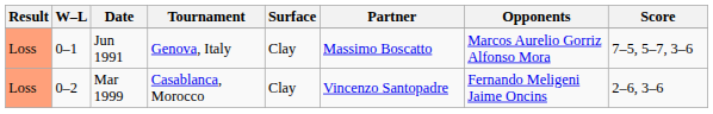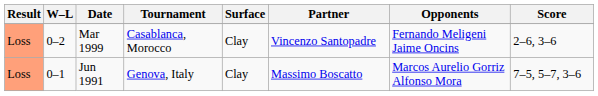 <table class="sortable wikitable">
 <tr>
 <th>Result</th>
 <th class="unsortable">W–L</th>
 <th style="width:55px">Date</th>
 <th style="width:120px">Tournament</th>
 <th style="width:50px">Surface</th>
 <th style="width:150px">Partner</th>
 <th style="width:150px">Opponents</th>
 <th style="width:100px" class="unsortable">Score</th>
 </tr>
 <tr>
 </tr>
 <tr>
 <td style="background:#ffa07a;">Loss</td>
+<td>0–2</td>
+<td>Mar 1999</td>
+<td><a href='#'>Casablanca</a>, Morocco</td>
+<td>Clay</td>
+<td> <a href='#'>Vincenzo Santopadre</a></td>
+<td> <a href='#'>Fernando Meligeni</a> <br>  <a href='#'>Jaime Oncins</a></td>
+<td>2–6, 3–6</td>
+</tr>
+<tr>
+<td style="background:#ffa07a;">Loss</td>
 <td>0–1</td>
 <td>Jun 1991</td>
 <td><a href='#'>Genova</a>, Italy</td>
 <td>Clay</td>
 <td> <a href='#'>Massimo Boscatto</a></td>
 <td> <a href='#'>Marcos Aurelio Gorriz</a> <br>  <a href='#'>Alfonso Mora</a></td>
 <td>7–5, 5–7, 3–6</td>
 </tr>
-<tr>
-<td style="background:#ffa07a;">Loss</td>
-<td>0–2</td>
-<td>Mar 1999</td>
-<td><a href='#'>Casablanca</a>, Morocco</td>
-<td>Clay</td>
-<td> <a href='#'>Vincenzo Santopadre</a></td>
-<td> <a href='#'>Fernando Meligeni</a> <br>  <a href='#'>Jaime Oncins</a></td>
-<td>2–6, 3–6</td>
-</tr>
 </table>
